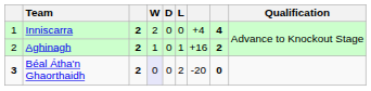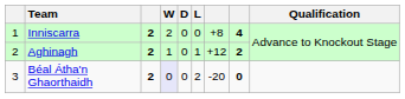 <table class="wikitable" style="text-align:center">
 <tr>
 <th width="20"></th>
 <th width="150" style="text-align:left;">Team</th>
 <th width="20"></th>
 <th>W</th>
 <th>D</th>
 <th>L</th>
 <th width="20"></th>
 <th width="20"></th>
 <th>Qualification</th>
 </tr>
 <tr style="background:#ccffcc">
 <td>1</td>
 <td align="left"> <a href='#'>Inniscarra</a></td>
 <td><strong>2</strong></td>
 <td>2</td>
 <td>0</td>
 <td>0</td>
-<td>+4</td>
+<td>+8</td>
 <td><strong>4</strong></td>
 <td rowspan="2">Advance to Knockout Stage</td>
 </tr>
 <tr style="background:#ccffcc">
 <td>2</td>
 <td align="left"> <a href='#'>Aghinagh</a></td>
 <td><strong>2</strong></td>
 <td>1</td>
 <td>0</td>
 <td>1</td>
-<td>+16</td>
+<td>+12</td>
 <td><strong>2</strong></td>
 </tr>
 <tr>
-<td><strong>3</strong></td>
+<td>3</td>
 <td align="left"> <a href='#'>Béal Átha'n Ghaorthaidh</a></td>
 <td><strong>2</strong></td>
 <td style="background: lavender;">0</td>
 <td>0</td>
 <td>2</td>
 <td>-20</td>
 <td><strong>0</strong></td>
 <td></td>
 </tr>
 </table>
